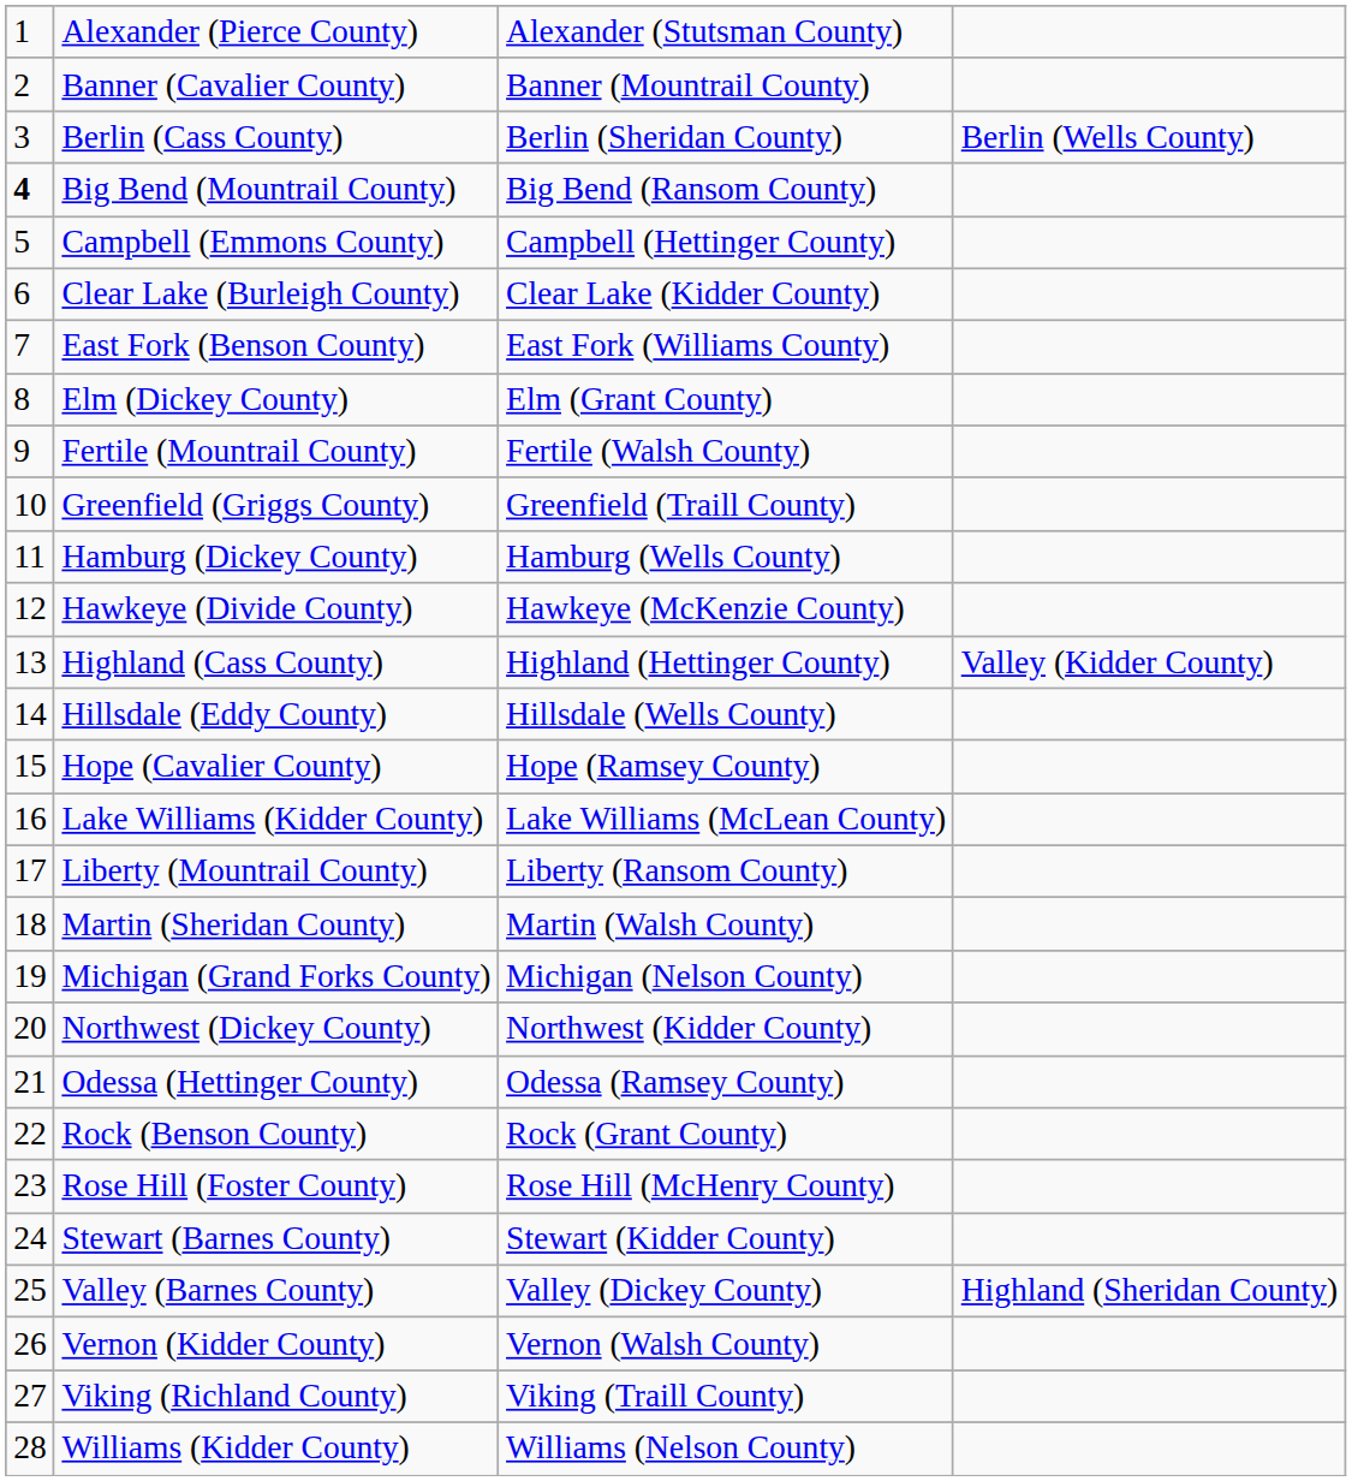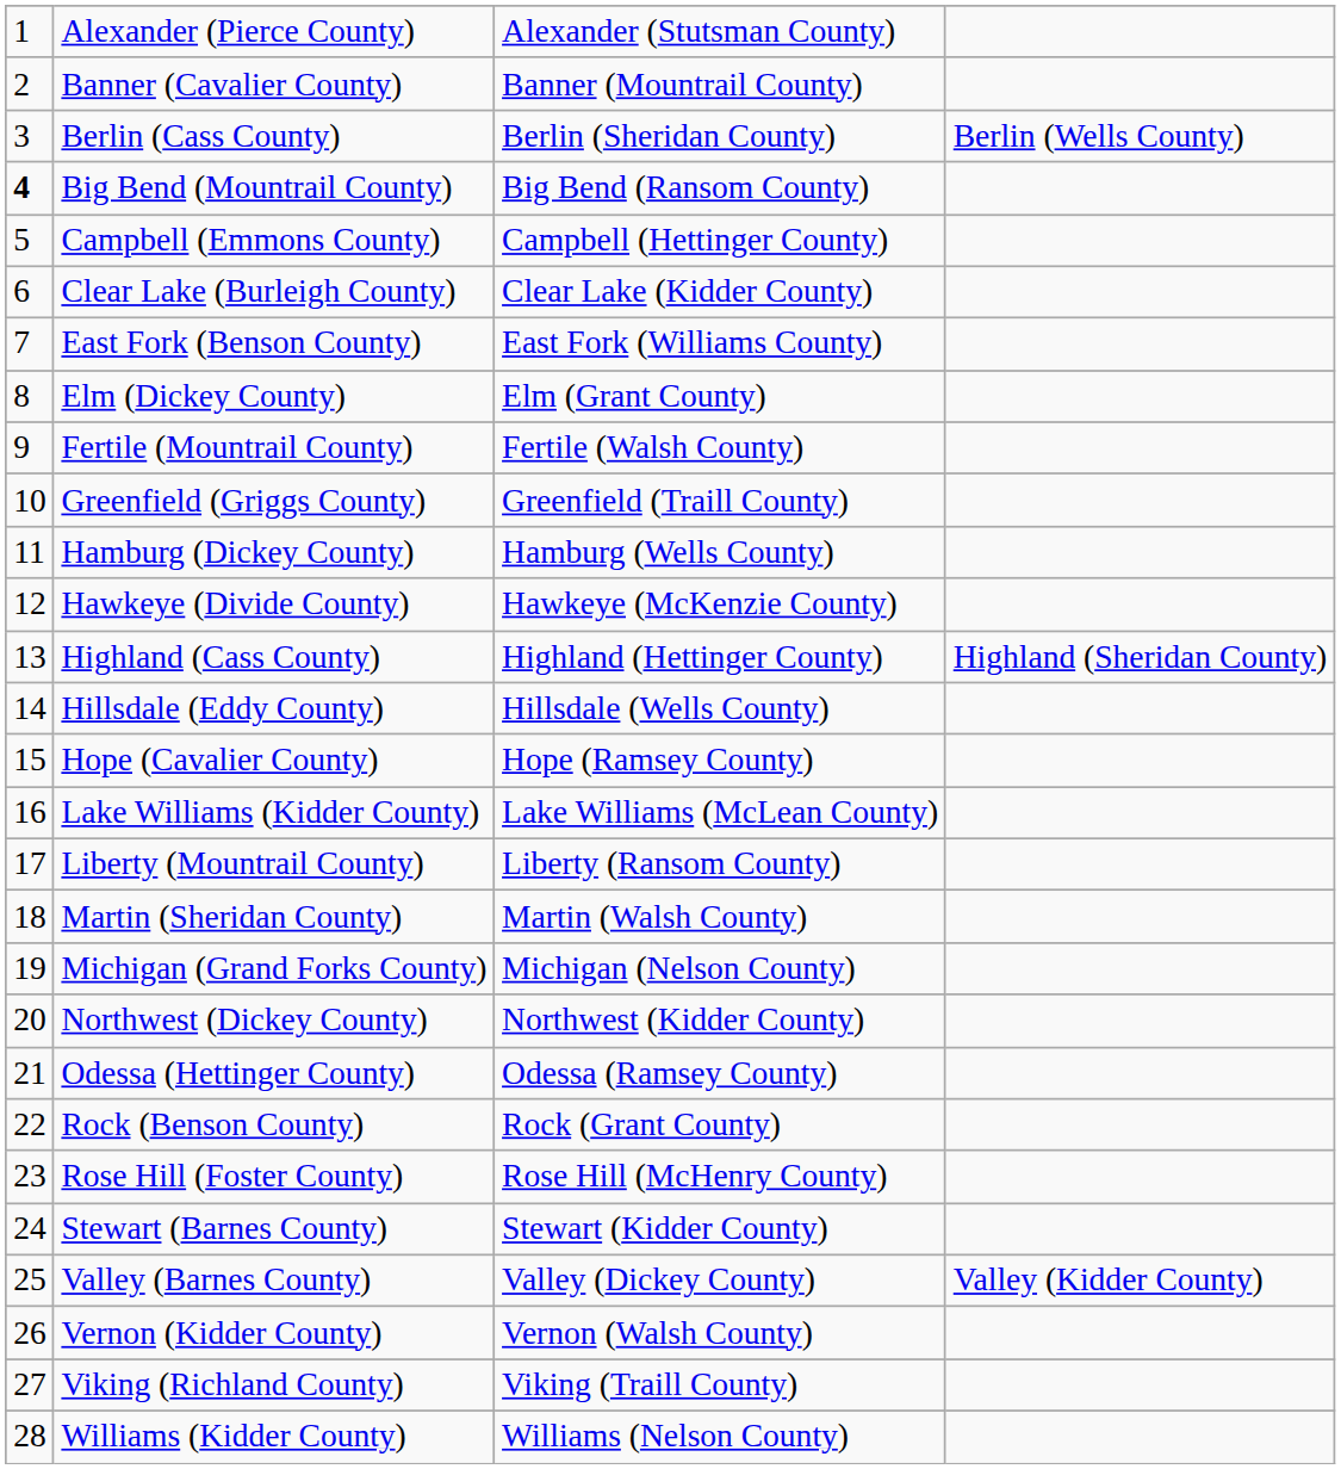 <table class="wikitable sortable" style="text-align:left;">
 <tr>
 <td>1</td>
 <td><a href='#'>Alexander</a> (<a href='#'>Pierce County</a>)</td>
 <td><a href='#'>Alexander</a> (<a href='#'>Stutsman County</a>)</td>
 <td></td>
 </tr>
 <tr>
 <td>2</td>
 <td><a href='#'>Banner</a> (<a href='#'>Cavalier County</a>)</td>
 <td><a href='#'>Banner</a> (<a href='#'>Mountrail County</a>)</td>
 <td></td>
 </tr>
 <tr>
 <td>3</td>
 <td><a href='#'>Berlin</a> (<a href='#'>Cass County</a>)</td>
 <td><a href='#'>Berlin</a> (<a href='#'>Sheridan County</a>)</td>
 <td><a href='#'>Berlin</a> (<a href='#'>Wells County</a>)</td>
 </tr>
 <tr>
 <td><strong>4</strong></td>
 <td><a href='#'>Big Bend</a> (<a href='#'>Mountrail County</a>)</td>
 <td><a href='#'>Big Bend</a> (<a href='#'>Ransom County</a>)</td>
 <td></td>
 </tr>
 <tr>
 <td>5</td>
 <td><a href='#'>Campbell</a> (<a href='#'>Emmons County</a>)</td>
 <td><a href='#'>Campbell</a> (<a href='#'>Hettinger County</a>)</td>
 <td></td>
 </tr>
 <tr>
 <td>6</td>
 <td><a href='#'>Clear Lake</a> (<a href='#'>Burleigh County</a>)</td>
 <td><a href='#'>Clear Lake</a> (<a href='#'>Kidder County</a>)</td>
 <td></td>
 </tr>
 <tr>
 <td>7</td>
 <td><a href='#'>East Fork</a> (<a href='#'>Benson County</a>)</td>
 <td><a href='#'>East Fork</a> (<a href='#'>Williams County</a>)</td>
 <td></td>
 </tr>
 <tr>
 <td>8</td>
 <td><a href='#'>Elm</a> (<a href='#'>Dickey County</a>)</td>
 <td><a href='#'>Elm</a> (<a href='#'>Grant County</a>)</td>
 <td></td>
 </tr>
 <tr>
 <td>9</td>
 <td><a href='#'>Fertile</a> (<a href='#'>Mountrail County</a>)</td>
 <td><a href='#'>Fertile</a> (<a href='#'>Walsh County</a>)</td>
 <td></td>
 </tr>
 <tr>
 <td>10</td>
 <td><a href='#'>Greenfield</a> (<a href='#'>Griggs County</a>)</td>
 <td><a href='#'>Greenfield</a> (<a href='#'>Traill County</a>)</td>
 <td></td>
 </tr>
 <tr>
 <td>11</td>
 <td><a href='#'>Hamburg</a> (<a href='#'>Dickey County</a>)</td>
 <td><a href='#'>Hamburg</a> (<a href='#'>Wells County</a>)</td>
 <td></td>
 </tr>
 <tr>
 <td>12</td>
 <td><a href='#'>Hawkeye</a> (<a href='#'>Divide County</a>)</td>
 <td><a href='#'>Hawkeye</a> (<a href='#'>McKenzie County</a>)</td>
 <td></td>
 </tr>
 <tr>
 <td>13</td>
 <td><a href='#'>Highland</a> (<a href='#'>Cass County</a>)</td>
 <td><a href='#'>Highland</a> (<a href='#'>Hettinger County</a>)</td>
-<td><a href='#'>Valley</a> (<a href='#'>Kidder County</a>)</td>
+<td><a href='#'>Highland</a> (<a href='#'>Sheridan County</a>)</td>
 </tr>
 <tr>
 <td>14</td>
 <td><a href='#'>Hillsdale</a> (<a href='#'>Eddy County</a>)</td>
 <td><a href='#'>Hillsdale</a> (<a href='#'>Wells County</a>)</td>
 <td></td>
 </tr>
 <tr>
 <td>15</td>
 <td><a href='#'>Hope</a> (<a href='#'>Cavalier County</a>)</td>
 <td><a href='#'>Hope</a> (<a href='#'>Ramsey County</a>)</td>
 <td></td>
 </tr>
 <tr>
 <td>16</td>
 <td><a href='#'>Lake Williams</a> (<a href='#'>Kidder County</a>)</td>
 <td><a href='#'>Lake Williams</a> (<a href='#'>McLean County</a>)</td>
 <td></td>
 </tr>
 <tr>
 <td>17</td>
 <td><a href='#'>Liberty</a> (<a href='#'>Mountrail County</a>)</td>
 <td><a href='#'>Liberty</a> (<a href='#'>Ransom County</a>)</td>
 <td></td>
 </tr>
 <tr>
 <td>18</td>
 <td><a href='#'>Martin</a> (<a href='#'>Sheridan County</a>)</td>
 <td><a href='#'>Martin</a> (<a href='#'>Walsh County</a>)</td>
 <td></td>
 </tr>
 <tr>
 <td>19</td>
 <td><a href='#'>Michigan</a> (<a href='#'>Grand Forks County</a>)</td>
 <td><a href='#'>Michigan</a> (<a href='#'>Nelson County</a>)</td>
 <td></td>
 </tr>
 <tr>
 <td>20</td>
 <td><a href='#'>Northwest</a> (<a href='#'>Dickey County</a>)</td>
 <td><a href='#'>Northwest</a> (<a href='#'>Kidder County</a>)</td>
 <td></td>
 </tr>
 <tr>
 <td>21</td>
 <td><a href='#'>Odessa</a> (<a href='#'>Hettinger County</a>)</td>
 <td><a href='#'>Odessa</a> (<a href='#'>Ramsey County</a>)</td>
 <td></td>
 </tr>
 <tr>
 <td>22</td>
 <td><a href='#'>Rock</a> (<a href='#'>Benson County</a>)</td>
 <td><a href='#'>Rock</a> (<a href='#'>Grant County</a>)</td>
 <td></td>
 </tr>
 <tr>
 <td>23</td>
 <td><a href='#'>Rose Hill</a> (<a href='#'>Foster County</a>)</td>
 <td><a href='#'>Rose Hill</a> (<a href='#'>McHenry County</a>)</td>
 <td></td>
 </tr>
 <tr>
 <td>24</td>
 <td><a href='#'>Stewart</a> (<a href='#'>Barnes County</a>)</td>
 <td><a href='#'>Stewart</a> (<a href='#'>Kidder County</a>)</td>
 <td></td>
 </tr>
 <tr>
 <td>25</td>
 <td><a href='#'>Valley</a> (<a href='#'>Barnes County</a>)</td>
 <td><a href='#'>Valley</a> (<a href='#'>Dickey County</a>)</td>
-<td><a href='#'>Highland</a> (<a href='#'>Sheridan County</a>)</td>
+<td><a href='#'>Valley</a> (<a href='#'>Kidder County</a>)</td>
 </tr>
 <tr>
 <td>26</td>
 <td><a href='#'>Vernon</a> (<a href='#'>Kidder County</a>)</td>
 <td><a href='#'>Vernon</a> (<a href='#'>Walsh County</a>)</td>
 <td></td>
 </tr>
 <tr>
 <td>27</td>
 <td><a href='#'>Viking</a> (<a href='#'>Richland County</a>)</td>
 <td><a href='#'>Viking</a> (<a href='#'>Traill County</a>)</td>
 <td></td>
 </tr>
 <tr>
 <td>28</td>
 <td><a href='#'>Williams</a> (<a href='#'>Kidder County</a>)</td>
 <td><a href='#'>Williams</a> (<a href='#'>Nelson County</a>)</td>
 <td></td>
 </tr>
 </table>
